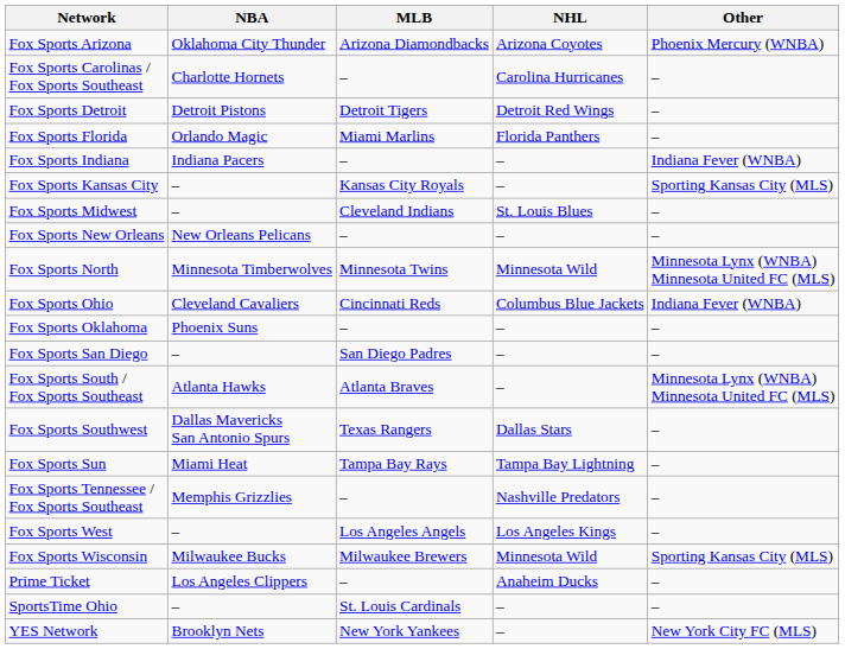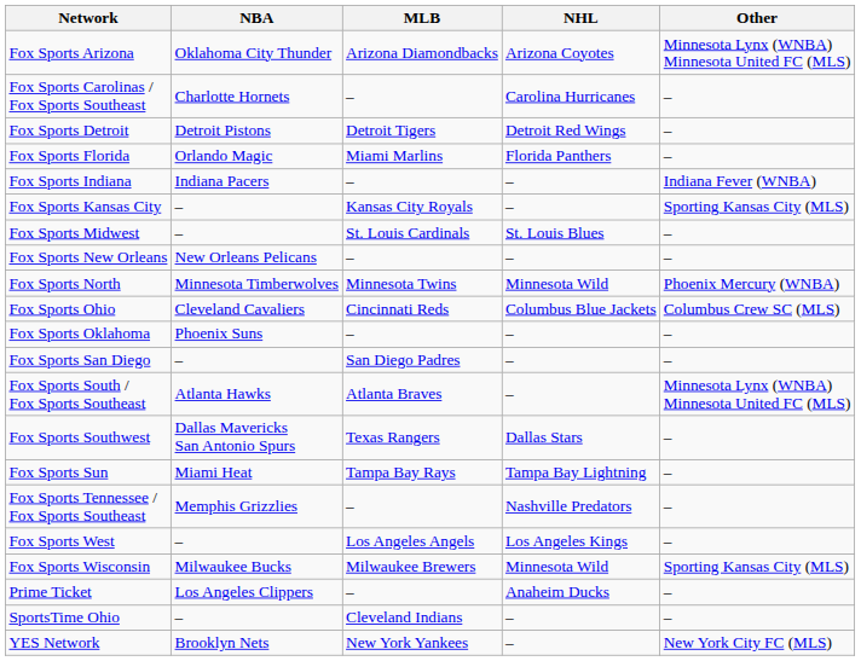 <table class="wikitable sortable">
 <tr>
 <th>Network</th>
 <th>NBA</th>
 <th>MLB</th>
 <th>NHL</th>
 <th>Other</th>
 </tr>
 <tr>
 <td><a href='#'>Fox Sports Arizona</a></td>
 <td><a href='#'>Oklahoma City Thunder</a></td>
 <td><a href='#'>Arizona Diamondbacks</a></td>
 <td><a href='#'>Arizona Coyotes</a></td>
-<td><a href='#'>Phoenix Mercury</a> (<a href='#'>WNBA</a>)</td>
+<td><a href='#'>Minnesota Lynx</a> (<a href='#'>WNBA</a>)<br><a href='#'>Minnesota United FC</a> (<a href='#'>MLS</a>)</td>
 </tr>
 <tr>
 <td><a href='#'>Fox Sports Carolinas</a> / <br><a href='#'>Fox Sports Southeast</a></td>
 <td><a href='#'>Charlotte Hornets</a></td>
 <td>–</td>
 <td><a href='#'>Carolina Hurricanes</a></td>
 <td>–</td>
 </tr>
 <tr>
 <td><a href='#'>Fox Sports Detroit</a></td>
 <td><a href='#'>Detroit Pistons</a></td>
 <td><a href='#'>Detroit Tigers</a></td>
 <td><a href='#'>Detroit Red Wings</a></td>
 <td>–</td>
 </tr>
 <tr>
 <td><a href='#'>Fox Sports Florida</a></td>
 <td><a href='#'>Orlando Magic</a></td>
 <td><a href='#'>Miami Marlins</a></td>
 <td><a href='#'>Florida Panthers</a></td>
 <td>–</td>
 </tr>
 <tr>
 <td><a href='#'>Fox Sports Indiana</a></td>
 <td><a href='#'>Indiana Pacers</a></td>
 <td>–</td>
 <td>–</td>
 <td><a href='#'>Indiana Fever</a> (<a href='#'>WNBA</a>)</td>
 </tr>
 <tr>
 <td><a href='#'>Fox&nbsp;Sports&nbsp;Kansas&nbsp;City</a></td>
 <td>–</td>
 <td><a href='#'>Kansas City Royals</a></td>
 <td>–</td>
 <td><a href='#'>Sporting Kansas City</a> (<a href='#'>MLS</a>)</td>
 </tr>
 <tr>
 <td><a href='#'>Fox Sports Midwest</a></td>
 <td>–</td>
-<td><a href='#'>Cleveland Indians</a></td>
+<td><a href='#'>St. Louis Cardinals</a></td>
 <td><a href='#'>St. Louis Blues</a></td>
 <td>–</td>
 </tr>
 <tr>
 <td><a href='#'>Fox Sports New Orleans</a></td>
 <td><a href='#'>New Orleans Pelicans</a></td>
 <td>–</td>
 <td>–</td>
 <td>–</td>
 </tr>
 <tr>
 <td><a href='#'>Fox Sports North</a></td>
 <td><a href='#'>Minnesota Timberwolves</a></td>
 <td><a href='#'>Minnesota Twins</a></td>
 <td><a href='#'>Minnesota Wild</a></td>
-<td><a href='#'>Minnesota Lynx</a> (<a href='#'>WNBA</a>)<br><a href='#'>Minnesota United FC</a> (<a href='#'>MLS</a>)</td>
+<td><a href='#'>Phoenix Mercury</a> (<a href='#'>WNBA</a>)</td>
 </tr>
 <tr>
 <td><a href='#'>Fox Sports Ohio</a></td>
 <td><a href='#'>Cleveland Cavaliers</a></td>
 <td><a href='#'>Cincinnati Reds</a></td>
 <td><a href='#'>Columbus Blue Jackets</a></td>
-<td><a href='#'>Indiana Fever</a> (<a href='#'>WNBA</a>)</td>
+<td><a href='#'>Columbus Crew SC</a> (<a href='#'>MLS</a>)</td>
 </tr>
 <tr>
 <td><a href='#'>Fox Sports Oklahoma</a></td>
 <td><a href='#'>Phoenix Suns</a></td>
 <td>–</td>
 <td>–</td>
 <td>–</td>
 </tr>
 <tr>
 <td><a href='#'>Fox Sports San Diego</a></td>
 <td>–</td>
 <td><a href='#'>San Diego Padres</a></td>
 <td>–</td>
 <td>–</td>
 </tr>
 <tr>
 <td><a href='#'>Fox Sports South</a> / <br><a href='#'>Fox Sports Southeast</a></td>
 <td><a href='#'>Atlanta Hawks</a></td>
 <td><a href='#'>Atlanta Braves</a></td>
 <td>–</td>
 <td><a href='#'>Minnesota Lynx</a> (<a href='#'>WNBA</a>)<br><a href='#'>Minnesota United FC</a> (<a href='#'>MLS</a>)</td>
 </tr>
 <tr>
 <td><a href='#'>Fox Sports Southwest</a></td>
 <td><a href='#'>Dallas Mavericks</a> <br><a href='#'>San Antonio Spurs</a></td>
 <td><a href='#'>Texas Rangers</a></td>
 <td><a href='#'>Dallas Stars</a></td>
 <td>–</td>
 </tr>
 <tr>
 <td><a href='#'>Fox Sports Sun</a></td>
 <td><a href='#'>Miami Heat</a></td>
 <td><a href='#'>Tampa Bay Rays</a></td>
 <td><a href='#'>Tampa Bay Lightning</a></td>
 <td>–</td>
 </tr>
 <tr>
 <td><a href='#'>Fox Sports Tennessee</a> / <br><a href='#'>Fox Sports Southeast</a></td>
 <td><a href='#'>Memphis Grizzlies</a></td>
 <td>–</td>
 <td><a href='#'>Nashville Predators</a></td>
 <td>–</td>
 </tr>
 <tr>
 <td><a href='#'>Fox Sports West</a></td>
 <td>–</td>
 <td><a href='#'>Los Angeles Angels</a></td>
 <td><a href='#'>Los Angeles Kings</a></td>
 <td>–</td>
 </tr>
 <tr>
 <td><a href='#'>Fox Sports Wisconsin</a></td>
 <td><a href='#'>Milwaukee Bucks</a></td>
 <td><a href='#'>Milwaukee Brewers</a></td>
 <td><a href='#'>Minnesota Wild</a></td>
 <td><a href='#'>Sporting Kansas City</a> (<a href='#'>MLS</a>)</td>
 </tr>
 <tr>
 <td><a href='#'>Prime Ticket</a></td>
 <td><a href='#'>Los Angeles Clippers</a></td>
 <td>–</td>
 <td><a href='#'>Anaheim Ducks</a></td>
 <td>–</td>
 </tr>
 <tr>
 <td><a href='#'>SportsTime Ohio</a></td>
 <td>–</td>
-<td><a href='#'>St. Louis Cardinals</a></td>
+<td><a href='#'>Cleveland Indians</a></td>
 <td>–</td>
 <td>–</td>
 </tr>
 <tr>
 <td><a href='#'>YES Network</a></td>
 <td><a href='#'>Brooklyn Nets</a></td>
 <td><a href='#'>New York Yankees</a></td>
 <td>–</td>
 <td><a href='#'>New York City FC</a> (<a href='#'>MLS</a>)</td>
 </tr>
 </table>
